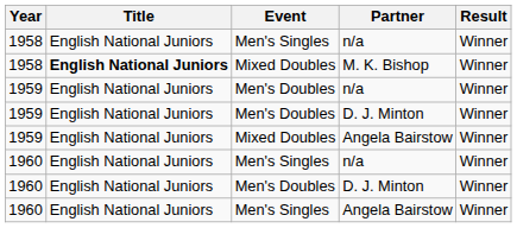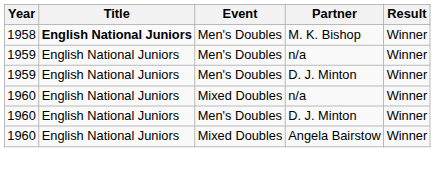 <table class="wikitable sortable mw-collapsible">
 <tr>
 <th>Year</th>
 <th>Title</th>
 <th>Event</th>
 <th>Partner</th>
 <th>Result</th>
 </tr>
 <tr>
 <td>1958</td>
-<td>English National Juniors</td>
-<td>Men's Singles</td>
-<td>n/a</td>
-<td>Winner</td>
-</tr>
-<tr>
-<td>1958</td>
 <td><strong>English National Juniors</strong></td>
-<td>Mixed Doubles</td>
+<td>Men's Doubles</td>
 <td>M. K. Bishop</td>
 <td>Winner</td>
 </tr>
 <tr>
 <td>1959</td>
 <td>English National Juniors</td>
 <td>Men's Doubles</td>
 <td>n/a</td>
 <td>Winner</td>
 </tr>
 <tr>
 <td>1959</td>
 <td>English National Juniors</td>
 <td>Men's Doubles</td>
 <td>D. J. Minton</td>
 <td>Winner</td>
 </tr>
 <tr>
-<td>1959</td>
+<td>1960</td>
 <td>English National Juniors</td>
 <td>Mixed Doubles</td>
-<td>Angela Bairstow</td>
-<td>Winner</td>
-</tr>
-<tr>
-<td>1960</td>
-<td>English National Juniors</td>
-<td>Men's Singles</td>
 <td>n/a</td>
 <td>Winner</td>
 </tr>
 <tr>
 <td>1960</td>
 <td>English National Juniors</td>
 <td>Men's Doubles</td>
 <td>D. J. Minton</td>
 <td>Winner</td>
 </tr>
 <tr>
 <td>1960</td>
 <td>English National Juniors</td>
-<td>Men's Singles</td>
+<td>Mixed Doubles</td>
 <td>Angela Bairstow</td>
 <td>Winner</td>
 </tr>
 </table>
